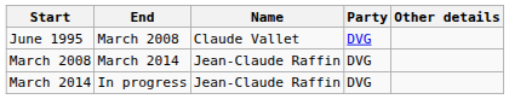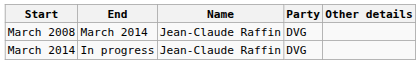 <table border="1" class="wikitable" style="margin: 1em auto;">
 <tr>
 <th>Start</th>
 <th>End</th>
 <th>Name</th>
 <th>Party</th>
 <th>Other details</th>
-</tr>
-<tr>
-<td>June 1995</td>
-<td>March 2008</td>
-<td>Claude Vallet</td>
-<td><a href='#'>DVG</a></td>
-<td></td>
 </tr>
 <tr>
 <td>March 2008</td>
 <td>March 2014</td>
 <td>Jean-Claude Raffin</td>
 <td>DVG</td>
 <td></td>
 </tr>
 <tr>
 <td>March 2014</td>
 <td>In progress</td>
 <td>Jean-Claude Raffin</td>
 <td>DVG</td>
 <td></td>
 </tr>
 </table>
